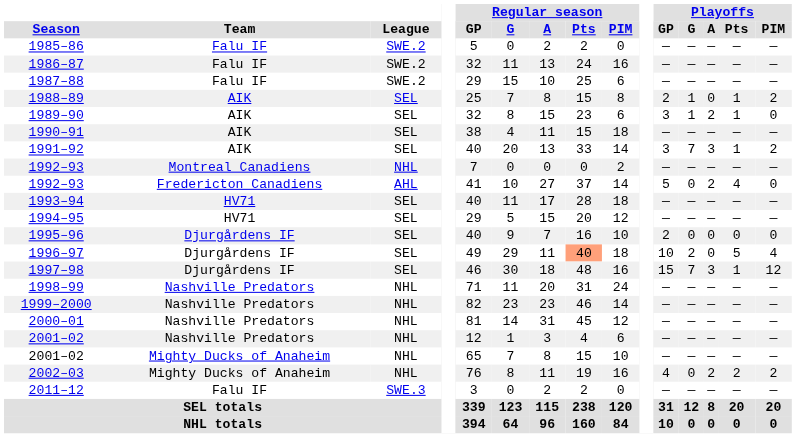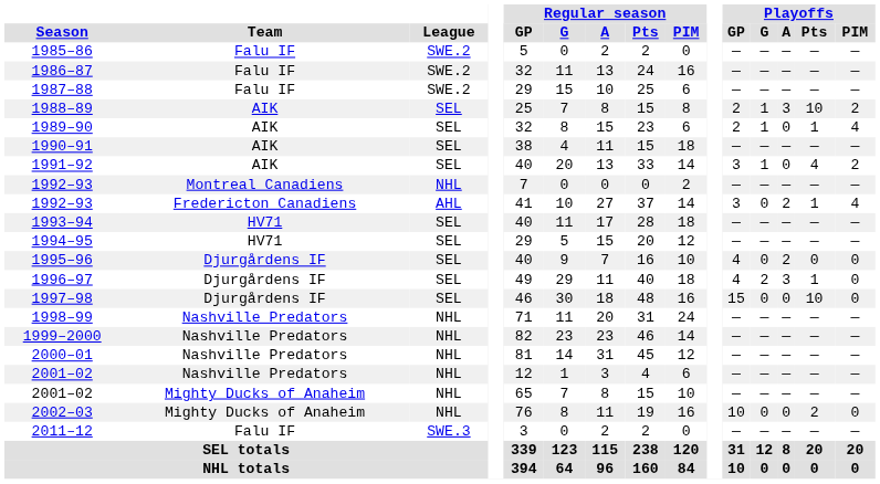 <table border="0" cellpadding="1" cellspacing="0" style="text-align:center; width:60em">
 <tr bgcolor="#e0e0e0">
 <th colspan="3" bgcolor="#ffffff"> </th>
 <th rowspan="99" bgcolor="#ffffff"> </th>
 <th colspan="5"><a href='#'>Regular season</a></th>
 <th rowspan="99" bgcolor="#ffffff"> </th>
 <th colspan="5"><a href='#'>Playoffs</a></th>
 </tr>
 <tr bgcolor="#e0e0e0">
 <th><a href='#'>Season</a></th>
 <th>Team</th>
 <th>League</th>
 <th>GP</th>
 <th><a href='#'>G</a></th>
 <th><a href='#'>A</a></th>
 <th><a href='#'>Pts</a></th>
 <th><a href='#'>PIM</a></th>
 <th>GP</th>
 <th>G</th>
 <th>A</th>
 <th>Pts</th>
 <th>PIM</th>
 </tr>
 <tr>
 <td><a href='#'>1985–86</a></td>
 <td><a href='#'>Falu IF</a></td>
 <td><a href='#'>SWE.2</a></td>
 <td>5</td>
 <td>0</td>
 <td>2</td>
 <td>2</td>
 <td>0</td>
 <td>—</td>
 <td>—</td>
 <td>—</td>
 <td>—</td>
 <td>—</td>
 </tr>
 <tr bgcolor="#f0f0f0">
 <td><a href='#'>1986–87</a></td>
 <td>Falu IF</td>
 <td>SWE.2</td>
 <td>32</td>
 <td>11</td>
 <td>13</td>
 <td>24</td>
 <td>16</td>
 <td>—</td>
 <td>—</td>
 <td>—</td>
 <td>—</td>
 <td>—</td>
 </tr>
 <tr>
 <td><a href='#'>1987–88</a></td>
 <td>Falu IF</td>
 <td>SWE.2</td>
 <td>29</td>
 <td>15</td>
 <td>10</td>
 <td>25</td>
 <td>6</td>
 <td>—</td>
 <td>—</td>
 <td>—</td>
 <td>—</td>
 <td>—</td>
 </tr>
 <tr bgcolor="#f0f0f0">
 <td><a href='#'>1988–89</a></td>
 <td><a href='#'>AIK</a></td>
 <td><a href='#'>SEL</a></td>
 <td>25</td>
 <td>7</td>
 <td>8</td>
 <td>15</td>
 <td>8</td>
 <td>2</td>
 <td>1</td>
-<td>0</td>
-<td>1</td>
+<td>3</td>
+<td>10</td>
 <td>2</td>
 </tr>
 <tr>
 <td><a href='#'>1989–90</a></td>
 <td>AIK</td>
 <td>SEL</td>
 <td>32</td>
 <td>8</td>
 <td>15</td>
 <td>23</td>
 <td>6</td>
-<td>3</td>
-<td>1</td>
 <td>2</td>
 <td>1</td>
 <td>0</td>
+<td>1</td>
+<td>4</td>
 </tr>
 <tr bgcolor="#f0f0f0">
 <td><a href='#'>1990–91</a></td>
 <td>AIK</td>
 <td>SEL</td>
 <td>38</td>
 <td>4</td>
 <td>11</td>
 <td>15</td>
 <td>18</td>
 <td>—</td>
 <td>—</td>
 <td>—</td>
 <td>—</td>
 <td>—</td>
 </tr>
 <tr>
 <td><a href='#'>1991–92</a></td>
 <td>AIK</td>
 <td>SEL</td>
 <td>40</td>
 <td>20</td>
 <td>13</td>
 <td>33</td>
 <td>14</td>
 <td>3</td>
-<td>7</td>
-<td>3</td>
 <td>1</td>
+<td>0</td>
+<td>4</td>
 <td>2</td>
 </tr>
 <tr bgcolor="#f0f0f0">
 <td><a href='#'>1992–93</a></td>
 <td><a href='#'>Montreal Canadiens</a></td>
 <td><a href='#'>NHL</a></td>
 <td>7</td>
 <td>0</td>
 <td>0</td>
 <td>0</td>
 <td>2</td>
 <td>—</td>
 <td>—</td>
 <td>—</td>
 <td>—</td>
 <td>—</td>
 </tr>
 <tr>
 <td><a href='#'>1992–93</a></td>
 <td><a href='#'>Fredericton Canadiens</a></td>
 <td><a href='#'>AHL</a></td>
 <td>41</td>
 <td>10</td>
 <td>27</td>
 <td>37</td>
 <td>14</td>
-<td>5</td>
+<td>3</td>
 <td>0</td>
 <td>2</td>
+<td>1</td>
 <td>4</td>
-<td>0</td>
 </tr>
 <tr bgcolor="#f0f0f0">
 <td><a href='#'>1993–94</a></td>
 <td><a href='#'>HV71</a></td>
 <td>SEL</td>
 <td>40</td>
 <td>11</td>
 <td>17</td>
 <td>28</td>
 <td>18</td>
 <td>—</td>
 <td>—</td>
 <td>—</td>
 <td>—</td>
 <td>—</td>
 </tr>
 <tr>
 <td><a href='#'>1994–95</a></td>
 <td>HV71</td>
 <td>SEL</td>
 <td>29</td>
 <td>5</td>
 <td>15</td>
 <td>20</td>
 <td>12</td>
 <td>—</td>
 <td>—</td>
 <td>—</td>
 <td>—</td>
 <td>—</td>
 </tr>
 <tr bgcolor="#f0f0f0">
 <td><a href='#'>1995–96</a></td>
 <td><a href='#'>Djurgårdens IF</a></td>
 <td>SEL</td>
 <td>40</td>
 <td>9</td>
 <td>7</td>
 <td>16</td>
 <td>10</td>
+<td>4</td>
+<td>0</td>
 <td>2</td>
-<td>0</td>
-<td>0</td>
 <td>0</td>
 <td>0</td>
 </tr>
 <tr>
 <td><a href='#'>1996–97</a></td>
 <td>Djurgårdens IF</td>
 <td>SEL</td>
 <td>49</td>
 <td>29</td>
 <td>11</td>
-<td style="background: lightsalmon;">40</td>
+<td>40</td>
 <td>18</td>
-<td>10</td>
+<td>4</td>
 <td>2</td>
+<td>3</td>
+<td>1</td>
 <td>0</td>
-<td>5</td>
-<td>4</td>
 </tr>
 <tr bgcolor="#f0f0f0">
 <td><a href='#'>1997–98</a></td>
 <td>Djurgårdens IF</td>
 <td>SEL</td>
 <td>46</td>
 <td>30</td>
 <td>18</td>
 <td>48</td>
 <td>16</td>
 <td>15</td>
-<td>7</td>
-<td>3</td>
-<td>1</td>
-<td>12</td>
+<td>0</td>
+<td>0</td>
+<td>10</td>
+<td>0</td>
 </tr>
 <tr>
 <td><a href='#'>1998–99</a></td>
 <td><a href='#'>Nashville Predators</a></td>
 <td>NHL</td>
 <td>71</td>
 <td>11</td>
 <td>20</td>
 <td>31</td>
 <td>24</td>
 <td>—</td>
 <td>—</td>
 <td>—</td>
 <td>—</td>
 <td>—</td>
 </tr>
 <tr bgcolor="#f0f0f0">
 <td><a href='#'>1999–2000</a></td>
 <td>Nashville Predators</td>
 <td>NHL</td>
 <td>82</td>
 <td>23</td>
 <td>23</td>
 <td>46</td>
 <td>14</td>
 <td>—</td>
 <td>—</td>
 <td>—</td>
 <td>—</td>
 <td>—</td>
 </tr>
 <tr>
 <td><a href='#'>2000–01</a></td>
 <td>Nashville Predators</td>
 <td>NHL</td>
 <td>81</td>
 <td>14</td>
 <td>31</td>
 <td>45</td>
 <td>12</td>
 <td>—</td>
 <td>—</td>
 <td>—</td>
 <td>—</td>
 <td>—</td>
 </tr>
 <tr bgcolor="#f0f0f0">
 <td><a href='#'>2001–02</a></td>
 <td>Nashville Predators</td>
 <td>NHL</td>
 <td>12</td>
 <td>1</td>
 <td>3</td>
 <td>4</td>
 <td>6</td>
 <td>—</td>
 <td>—</td>
 <td>—</td>
 <td>—</td>
 <td>—</td>
 </tr>
 <tr>
 <td>2001–02</td>
 <td><a href='#'>Mighty Ducks of Anaheim</a></td>
 <td>NHL</td>
 <td>65</td>
 <td>7</td>
 <td>8</td>
 <td>15</td>
 <td>10</td>
 <td>—</td>
 <td>—</td>
 <td>—</td>
 <td>—</td>
 <td>—</td>
 </tr>
 <tr bgcolor="#f0f0f0">
 <td><a href='#'>2002–03</a></td>
 <td>Mighty Ducks of Anaheim</td>
 <td>NHL</td>
 <td>76</td>
 <td>8</td>
 <td>11</td>
 <td>19</td>
 <td>16</td>
-<td>4</td>
+<td>10</td>
+<td>0</td>
 <td>0</td>
 <td>2</td>
-<td>2</td>
-<td>2</td>
+<td>0</td>
 </tr>
 <tr>
 <td><a href='#'>2011–12</a></td>
 <td>Falu IF</td>
 <td><a href='#'>SWE.3</a></td>
 <td>3</td>
 <td>0</td>
 <td>2</td>
 <td>2</td>
 <td>0</td>
 <td>—</td>
 <td>—</td>
 <td>—</td>
 <td>—</td>
 <td>—</td>
 </tr>
 <tr bgcolor="#e0e0e0">
 <th colspan="3">SEL totals</th>
 <th>339</th>
 <th>123</th>
 <th>115</th>
 <th>238</th>
 <th>120</th>
 <th>31</th>
 <th>12</th>
 <th>8</th>
 <th>20</th>
 <th>20</th>
 </tr>
 <tr bgcolor="#e0e0e0">
 <th colspan="3">NHL totals</th>
 <th>394</th>
 <th>64</th>
 <th>96</th>
 <th>160</th>
 <th>84</th>
 <th>10</th>
 <th>0</th>
 <th>0</th>
 <th>0</th>
 <th>0</th>
 </tr>
 </table>
